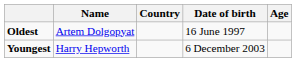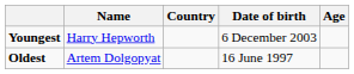 <table class="wikitable">
 <tr>
 <th></th>
 <th><strong>Name</strong></th>
 <th><strong>Country</strong></th>
 <th><strong>Date of birth</strong></th>
 <th><strong>Age</strong></th>
 </tr>
 <tr>
+<td><strong>Youngest</strong></td>
+<td><a href='#'>Harry Hepworth</a></td>
+<td></td>
+<td>6 December 2003</td>
+<td></td>
+</tr>
+<tr>
 <td><strong>Oldest</strong></td>
 <td><a href='#'>Artem Dolgopyat</a></td>
 <td></td>
 <td>16 June 1997</td>
 <td></td>
 </tr>
-<tr>
-<td><strong>Youngest</strong></td>
-<td><a href='#'>Harry Hepworth</a></td>
-<td></td>
-<td>6 December 2003</td>
-<td></td>
-</tr>
 </table>
